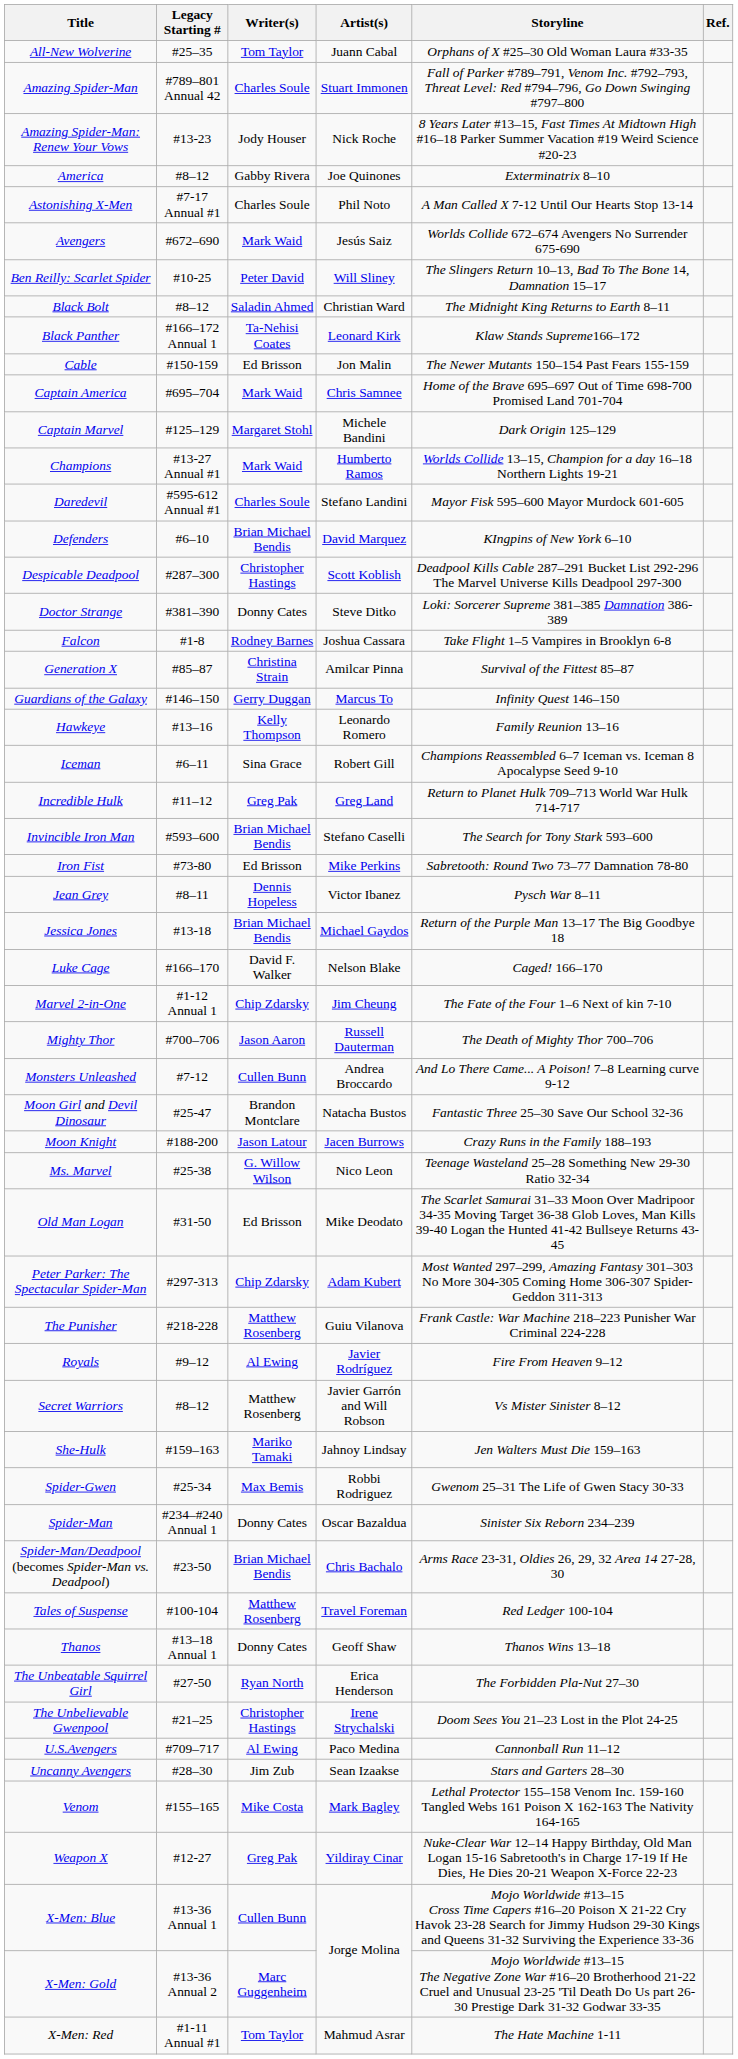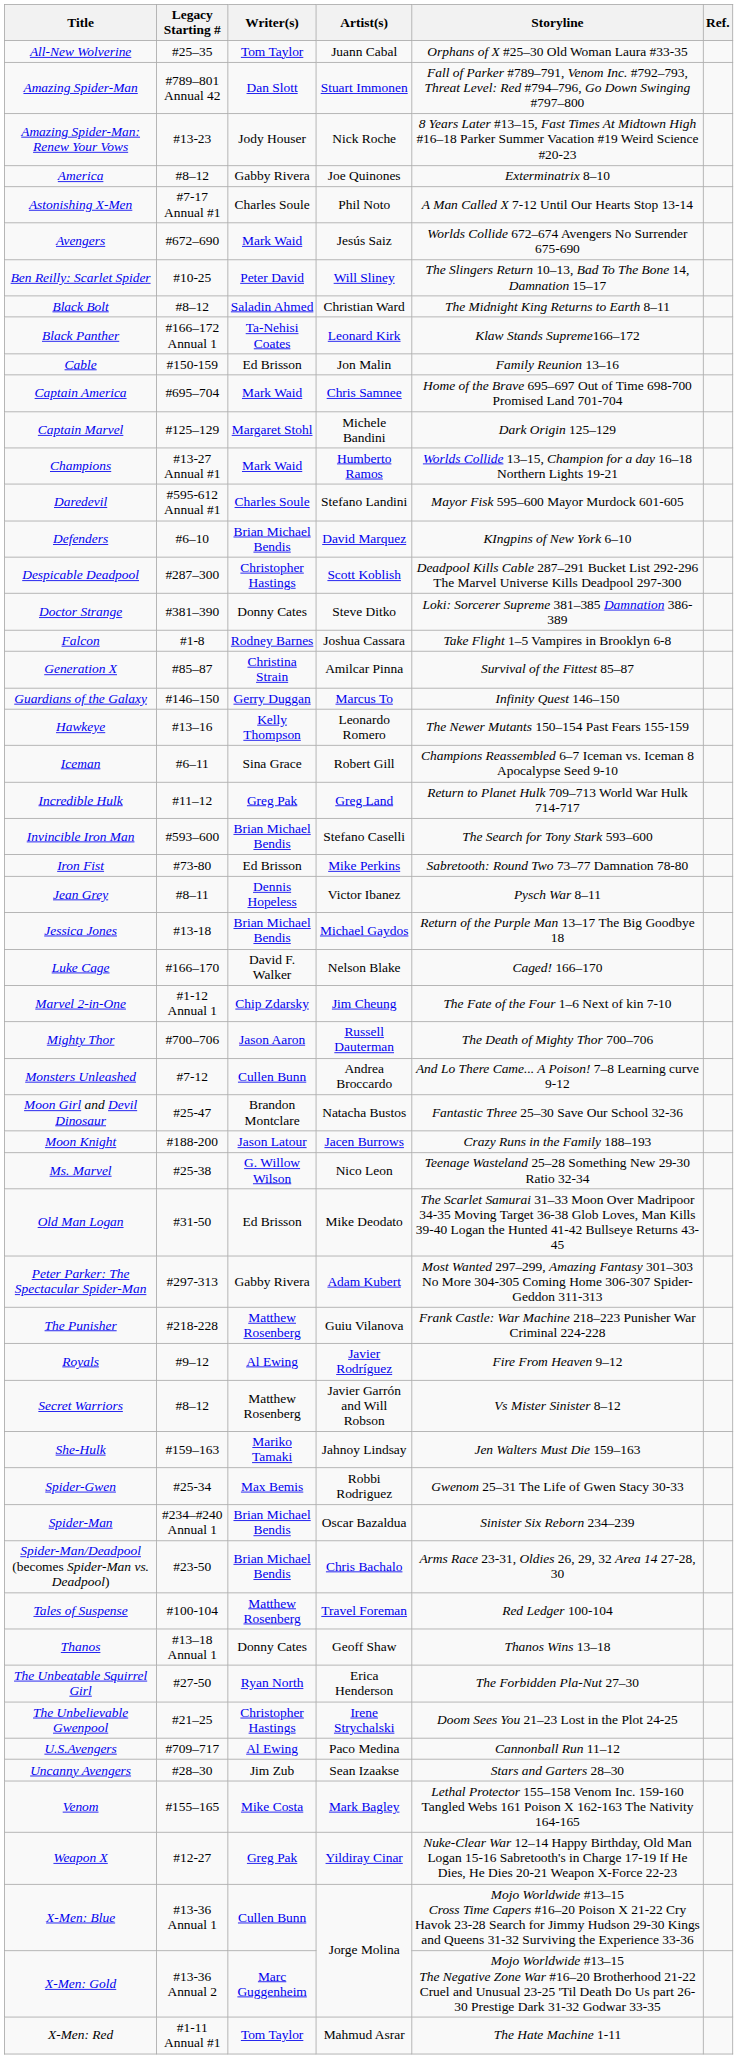 <table class="wikitable" style="text-align:center; width:auto;">
 <tr>
 <th>Title</th>
 <th>Legacy Starting #</th>
 <th>Writer(s)</th>
 <th>Artist(s)</th>
 <th>Storyline</th>
 <th>Ref.</th>
 </tr>
 <tr>
 <td><em><a href='#'>All-New Wolverine</a></em></td>
 <td>#25–35</td>
 <td><a href='#'>Tom Taylor</a></td>
 <td>Juann Cabal</td>
 <td><em>Orphans of X</em> #25–30 Old Woman Laura #33-35</td>
 <td></td>
 </tr>
 <tr>
 <td><em><a href='#'>Amazing Spider-Man</a></em></td>
 <td>#789–801 Annual 42</td>
-<td><a href='#'>Charles Soule</a></td>
+<td><a href='#'>Dan Slott</a></td>
 <td><a href='#'>Stuart Immonen</a></td>
 <td><em>Fall of Parker</em> #789–791, <em>Venom Inc.</em> #792–793, <em>Threat Level: Red</em> #794–796, <em>Go Down Swinging</em> #797–800</td>
 <td></td>
 </tr>
 <tr>
 <td><em><a href='#'>Amazing Spider-Man: Renew Your Vows</a></em></td>
 <td>#13-23</td>
 <td>Jody Houser</td>
 <td>Nick Roche</td>
 <td><em>8 Years Later</em> #13–15, <em>Fast Times At Midtown High</em> #16–18 Parker Summer Vacation #19 Weird Science #20-23</td>
 <td></td>
 </tr>
 <tr>
 <td><em><a href='#'>America</a></em></td>
 <td>#8–12</td>
 <td>Gabby Rivera</td>
 <td>Joe Quinones</td>
 <td><em>Exterminatrix</em> 8–10</td>
 <td></td>
 </tr>
 <tr>
 <td><em><a href='#'>Astonishing X-Men</a></em></td>
 <td>#7-17 Annual #1</td>
 <td>Charles Soule</td>
 <td>Phil Noto</td>
 <td><em>A Man Called X</em> 7-12 Until Our Hearts Stop 13-14</td>
 <td></td>
 </tr>
 <tr>
 <td><em><a href='#'>Avengers</a></em></td>
 <td>#672–690</td>
 <td><a href='#'>Mark Waid</a></td>
 <td>Jesús Saiz</td>
 <td><em>Worlds Collide</em> 672–674 Avengers No Surrender 675-690</td>
 <td></td>
 </tr>
 <tr>
 <td><em><a href='#'>Ben Reilly: Scarlet Spider</a></em></td>
 <td>#10-25</td>
 <td><a href='#'>Peter David</a></td>
 <td><a href='#'>Will Sliney</a></td>
 <td><em>The Slingers Return</em> 10–13, <em>Bad To The Bone</em> 14, <em>Damnation</em> 15–17</td>
 <td></td>
 </tr>
 <tr>
 <td><em><a href='#'>Black Bolt</a></em></td>
 <td>#8–12</td>
 <td><a href='#'>Saladin Ahmed</a></td>
 <td>Christian Ward</td>
 <td><em>The Midnight King Returns to Earth</em> 8–11</td>
 <td></td>
 </tr>
 <tr>
 <td><em><a href='#'>Black Panther</a></em></td>
 <td>#166–172 Annual 1</td>
 <td><a href='#'>Ta-Nehisi Coates</a></td>
 <td><a href='#'>Leonard Kirk</a></td>
 <td><em>Klaw Stands Supreme</em>166–172</td>
 <td></td>
 </tr>
 <tr>
 <td><em><a href='#'>Cable</a></em></td>
 <td>#150-159</td>
 <td>Ed Brisson</td>
 <td>Jon Malin</td>
-<td><em>The Newer Mutants</em> 150–154 Past Fears 155-159</td>
+<td><em>Family Reunion</em> 13–16</td>
 <td></td>
 </tr>
 <tr>
 <td><em><a href='#'>Captain America</a></em></td>
 <td>#695–704</td>
 <td><a href='#'>Mark Waid</a></td>
 <td><a href='#'>Chris Samnee</a></td>
 <td><em>Home of the Brave</em> 695–697 Out of Time 698-700 Promised Land 701-704</td>
 <td></td>
 </tr>
 <tr>
 <td><em><a href='#'>Captain Marvel</a></em></td>
 <td>#125–129</td>
 <td><a href='#'>Margaret Stohl</a></td>
 <td>Michele Bandini</td>
 <td><em>Dark Origin</em> 125–129</td>
 <td></td>
 </tr>
 <tr>
 <td><em><a href='#'>Champions</a></em></td>
 <td>#13-27 Annual #1</td>
 <td><a href='#'>Mark Waid</a></td>
 <td><a href='#'>Humberto Ramos</a></td>
 <td><em><a href='#'>Worlds Collide</a></em> 13–15, <em>Champion for a day</em> 16–18 Northern Lights 19-21</td>
 <td></td>
 </tr>
 <tr>
 <td><em><a href='#'>Daredevil</a></em></td>
 <td>#595-612 Annual #1</td>
 <td><a href='#'>Charles Soule</a></td>
 <td>Stefano Landini</td>
 <td><em>Mayor Fisk</em> 595–600 Mayor Murdock 601-605</td>
 <td></td>
 </tr>
 <tr>
 <td><em><a href='#'>Defenders</a></em></td>
 <td>#6–10</td>
 <td><a href='#'>Brian Michael Bendis</a></td>
 <td><a href='#'>David Marquez</a></td>
 <td><em>KIngpins of New York</em> 6–10</td>
 <td></td>
 </tr>
 <tr>
 <td><em><a href='#'>Despicable Deadpool</a></em></td>
 <td>#287–300</td>
 <td><a href='#'>Christopher Hastings</a></td>
 <td><a href='#'>Scott Koblish</a></td>
 <td><em>Deadpool Kills Cable</em> 287–291 Bucket List 292-296 The Marvel Universe Kills Deadpool 297-300</td>
 <td></td>
 </tr>
 <tr>
 <td><em><a href='#'>Doctor Strange</a></em></td>
 <td>#381–390</td>
 <td>Donny Cates</td>
 <td>Steve Ditko</td>
 <td><em>Loki: Sorcerer Supreme</em> 381–385 <em><a href='#'>Damnation</a></em> 386-389</td>
 <td></td>
 </tr>
 <tr>
 <td><em><a href='#'>Falcon</a></em></td>
 <td>#1-8</td>
 <td><a href='#'>Rodney Barnes</a></td>
 <td>Joshua Cassara</td>
 <td><em>Take Flight</em> 1–5 Vampires in Brooklyn 6-8</td>
 <td></td>
 </tr>
 <tr>
 <td><em><a href='#'>Generation X</a></em></td>
 <td>#85–87</td>
 <td><a href='#'>Christina Strain</a></td>
 <td>Amilcar Pinna</td>
 <td><em>Survival of the Fittest</em> 85–87</td>
 <td></td>
 </tr>
 <tr>
 <td><em><a href='#'>Guardians of the Galaxy</a></em></td>
 <td>#146–150</td>
 <td><a href='#'>Gerry Duggan</a></td>
 <td><a href='#'>Marcus To</a></td>
 <td><em>Infinity Quest</em> 146–150</td>
 <td></td>
 </tr>
 <tr>
 <td><em><a href='#'>Hawkeye</a></em></td>
 <td>#13–16</td>
 <td><a href='#'>Kelly Thompson</a></td>
 <td>Leonardo Romero</td>
-<td><em>Family Reunion</em> 13–16</td>
+<td><em>The Newer Mutants</em> 150–154 Past Fears 155-159</td>
 <td></td>
 </tr>
 <tr>
 <td><em><a href='#'>Iceman</a></em></td>
 <td>#6–11</td>
 <td>Sina Grace</td>
 <td>Robert Gill</td>
 <td><em>Champions Reassembled</em> 6–7 Iceman vs. Iceman 8 Apocalypse Seed 9-10</td>
 <td></td>
 </tr>
 <tr>
 <td><em><a href='#'>Incredible Hulk</a></em></td>
 <td>#11–12</td>
 <td><a href='#'>Greg Pak</a></td>
 <td><a href='#'>Greg Land</a></td>
 <td><em>Return to Planet Hulk</em> 709–713 World War Hulk 714-717</td>
 <td></td>
 </tr>
 <tr>
 <td><em><a href='#'>Invincible Iron Man</a></em></td>
 <td>#593–600</td>
 <td><a href='#'>Brian Michael Bendis</a></td>
 <td>Stefano Caselli</td>
 <td><em>The Search for Tony Stark</em> 593–600</td>
 <td></td>
 </tr>
 <tr>
 <td><em><a href='#'>Iron Fist</a></em></td>
 <td>#73-80</td>
 <td>Ed Brisson</td>
 <td><a href='#'>Mike Perkins</a></td>
 <td><em>Sabretooth: Round Two</em> 73–77 Damnation 78-80</td>
 <td></td>
 </tr>
 <tr>
 <td><em><a href='#'>Jean Grey</a></em></td>
 <td>#8–11</td>
 <td><a href='#'>Dennis Hopeless</a></td>
 <td>Victor Ibanez</td>
 <td><em>Pysch War</em> 8–11</td>
 <td></td>
 </tr>
 <tr>
 <td><em><a href='#'>Jessica Jones</a></em></td>
 <td>#13-18</td>
 <td><a href='#'>Brian Michael Bendis</a></td>
 <td><a href='#'>Michael Gaydos</a></td>
 <td><em>Return of the Purple Man</em> 13–17 The Big Goodbye 18</td>
 <td></td>
 </tr>
 <tr>
 <td><em><a href='#'>Luke Cage</a></em></td>
 <td>#166–170</td>
 <td>David F. Walker</td>
 <td>Nelson Blake</td>
 <td><em>Caged!</em> 166–170</td>
 <td></td>
 </tr>
 <tr>
 <td><em><a href='#'>Marvel 2-in-One</a></em></td>
 <td>#1-12 Annual 1</td>
 <td><a href='#'>Chip Zdarsky</a></td>
 <td><a href='#'>Jim Cheung</a></td>
 <td><em>The Fate of the Four</em> 1–6 Next of kin 7-10</td>
 <td></td>
 </tr>
 <tr>
 <td><em><a href='#'>Mighty Thor</a></em></td>
 <td>#700–706</td>
 <td><a href='#'>Jason Aaron</a></td>
 <td><a href='#'>Russell Dauterman</a></td>
 <td><em>The Death of Mighty Thor</em> 700–706</td>
 <td></td>
 </tr>
 <tr>
 <td><em><a href='#'>Monsters Unleashed</a></em></td>
 <td>#7-12</td>
 <td><a href='#'>Cullen Bunn</a></td>
 <td>Andrea Broccardo</td>
 <td><em>And Lo There Came... A Poison!</em> 7–8 Learning curve 9-12</td>
 <td></td>
 </tr>
 <tr>
 <td><em><a href='#'>Moon Girl</a> and <a href='#'>Devil Dinosaur</a></em></td>
 <td>#25-47</td>
 <td>Brandon Montclare</td>
 <td>Natacha Bustos</td>
 <td><em>Fantastic Three</em> 25–30 Save Our School 32-36</td>
 <td></td>
 </tr>
 <tr>
 <td><em><a href='#'>Moon Knight</a></em></td>
 <td>#188-200</td>
 <td><a href='#'>Jason Latour</a></td>
 <td><a href='#'>Jacen Burrows</a></td>
 <td><em>Crazy Runs in the Family</em> 188–193</td>
 <td></td>
 </tr>
 <tr>
 <td><em><a href='#'>Ms. Marvel</a></em></td>
 <td>#25-38</td>
 <td><a href='#'>G. Willow Wilson</a></td>
 <td>Nico Leon</td>
 <td><em>Teenage Wasteland</em> 25–28 Something New 29-30 Ratio 32-34</td>
 <td></td>
 </tr>
 <tr>
 <td><em><a href='#'>Old Man Logan</a></em></td>
 <td>#31-50</td>
 <td>Ed Brisson</td>
 <td>Mike Deodato</td>
 <td><em>The Scarlet Samurai</em> 31–33 Moon Over Madripoor 34-35 Moving Target 36-38 Glob Loves, Man Kills 39-40 Logan the Hunted 41-42 Bullseye Returns 43-45</td>
 <td></td>
 </tr>
 <tr>
 <td><em><a href='#'>Peter Parker: The Spectacular Spider-Man</a></em></td>
 <td>#297-313</td>
-<td><a href='#'>Chip Zdarsky</a></td>
+<td>Gabby Rivera</td>
 <td><a href='#'>Adam Kubert</a></td>
 <td><em>Most Wanted</em> 297–299, <em>Amazing Fantasy</em> 301–303 No More 304-305 Coming Home 306-307 Spider-Geddon 311-313</td>
 <td></td>
 </tr>
 <tr>
 <td><em><a href='#'>The Punisher</a></em></td>
 <td>#218-228</td>
 <td><a href='#'>Matthew Rosenberg</a></td>
 <td>Guiu Vilanova</td>
 <td><em>Frank Castle: War Machine</em> 218–223 Punisher War Criminal 224-228</td>
 <td></td>
 </tr>
 <tr>
 <td><em><a href='#'>Royals</a></em></td>
 <td>#9–12</td>
 <td><a href='#'>Al Ewing</a></td>
 <td><a href='#'>Javier Rodríguez</a></td>
 <td><em>Fire From Heaven</em> 9–12</td>
 <td></td>
 </tr>
 <tr>
 <td><em><a href='#'>Secret Warriors</a></em></td>
 <td>#8–12</td>
 <td>Matthew Rosenberg</td>
 <td>Javier Garrón and Will Robson</td>
 <td><em>Vs Mister Sinister</em> 8–12</td>
 <td></td>
 </tr>
 <tr>
 <td><em><a href='#'>She-Hulk</a></em></td>
 <td>#159–163</td>
 <td><a href='#'>Mariko Tamaki</a></td>
 <td>Jahnoy Lindsay</td>
 <td><em>Jen Walters Must Die</em> 159–163</td>
 <td></td>
 </tr>
 <tr>
 <td><em><a href='#'>Spider-Gwen</a></em></td>
 <td>#25-34</td>
 <td><a href='#'>Max Bemis</a></td>
 <td>Robbi Rodriguez</td>
 <td><em>Gwenom</em> 25–31 The Life of Gwen Stacy 30-33</td>
 <td></td>
 </tr>
 <tr>
 <td><em><a href='#'>Spider-Man</a></em></td>
 <td>#234–#240 Annual 1</td>
-<td>Donny Cates</td>
+<td><a href='#'>Brian Michael Bendis</a></td>
 <td>Oscar Bazaldua</td>
 <td><em>Sinister Six Reborn</em> 234–239</td>
 <td></td>
 </tr>
 <tr>
 <td><em><a href='#'>Spider-Man/Deadpool</a></em> (becomes <em>Spider-Man vs. Deadpool</em>)</td>
 <td>#23-50</td>
 <td><a href='#'>Brian Michael Bendis</a></td>
 <td><a href='#'>Chris Bachalo</a></td>
 <td><em>Arms Race</em> 23-31, <em>Oldies</em> 26, 29, 32 <em>Area 14</em> 27-28, 30</td>
 <td></td>
 </tr>
 <tr>
 <td><em><a href='#'>Tales of Suspense</a></em></td>
 <td>#100-104</td>
 <td><a href='#'>Matthew Rosenberg</a></td>
 <td><a href='#'>Travel Foreman</a></td>
 <td><em>Red Ledger</em> 100-104</td>
 <td></td>
 </tr>
 <tr>
 <td><em><a href='#'>Thanos</a></em></td>
 <td>#13–18 Annual 1</td>
 <td>Donny Cates</td>
 <td>Geoff Shaw</td>
 <td><em>Thanos Wins</em> 13–18</td>
 <td></td>
 </tr>
 <tr>
 <td><em><a href='#'>The Unbeatable Squirrel Girl</a></em></td>
 <td>#27-50</td>
 <td><a href='#'>Ryan North</a></td>
 <td>Erica Henderson</td>
 <td><em>The Forbidden Pla-Nut</em> 27–30</td>
 <td></td>
 </tr>
 <tr>
 <td><em><a href='#'>The Unbelievable Gwenpool</a></em></td>
 <td>#21–25</td>
 <td><a href='#'>Christopher Hastings</a></td>
 <td><a href='#'>Irene Strychalski</a></td>
 <td><em>Doom Sees You</em> 21–23 Lost in the Plot 24-25</td>
 <td></td>
 </tr>
 <tr>
 <td><em><a href='#'>U.S.Avengers</a></em></td>
 <td>#709–717</td>
 <td><a href='#'>Al Ewing</a></td>
 <td>Paco Medina</td>
 <td><em>Cannonball Run</em> 11–12</td>
 <td></td>
 </tr>
 <tr>
 <td><em><a href='#'>Uncanny Avengers</a></em></td>
 <td>#28–30</td>
 <td>Jim Zub</td>
 <td>Sean Izaakse</td>
 <td><em>Stars and Garters</em> 28–30</td>
 <td></td>
 </tr>
 <tr>
 <td><em><a href='#'>Venom</a></em></td>
 <td>#155–165</td>
 <td><a href='#'>Mike Costa</a></td>
 <td><a href='#'>Mark Bagley</a></td>
 <td><em>Lethal Protector</em> 155–158 Venom Inc. 159-160 Tangled Webs 161 Poison X 162-163 The Nativity 164-165</td>
 <td></td>
 </tr>
 <tr>
 <td><em><a href='#'>Weapon X</a></em></td>
 <td>#12-27</td>
 <td><a href='#'>Greg Pak</a></td>
 <td><a href='#'>Yildiray Cinar</a></td>
 <td><em>Nuke-Clear War</em> 12–14 Happy Birthday, Old Man Logan 15-16 Sabretooth's in Charge 17-19 If He Dies, He Dies 20-21 Weapon X-Force 22-23</td>
 <td></td>
 </tr>
 <tr>
 <td><em><a href='#'>X-Men: Blue</a></em></td>
 <td>#13-36 Annual 1</td>
 <td><a href='#'>Cullen Bunn</a></td>
 <td rowspan="2">Jorge Molina</td>
 <td><em>Mojo Worldwide</em> #13–15<br> <em>Cross Time Capers</em> #16–20 Poison X 21-22 Cry Havok 23-28 Search for Jimmy Hudson 29-30 Kings and Queens 31-32 Surviving the Experience 33-36</td>
 <td></td>
 </tr>
 <tr>
 <td><em><a href='#'>X-Men: Gold</a></em></td>
 <td>#13-36 Annual 2</td>
 <td><a href='#'>Marc Guggenheim</a></td>
 <td><em>Mojo Worldwide</em> #13–15<br> <em>The Negative Zone War</em> #16–20 Brotherhood 21-22 Cruel and Unusual 23-25 'Til Death Do Us part 26-30 Prestige Dark 31-32 Godwar 33-35</td>
 <td></td>
 </tr>
 <tr>
 <td><em>X-Men: Red</em></td>
 <td>#1-11 Annual #1</td>
 <td><a href='#'>Tom Taylor</a></td>
 <td>Mahmud Asrar</td>
 <td><em>The Hate Machine</em> 1-11</td>
 <td></td>
 </tr>
 </table>
